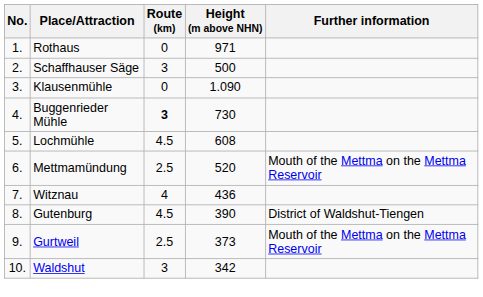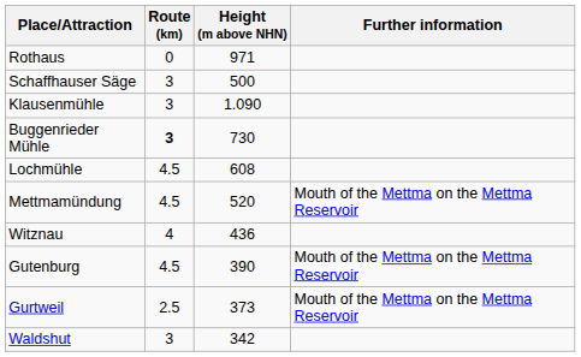 <table class="wikitable toptextcells">
 <tr class="hintergrundfarbe5">
-<th>No.</th>
 <th>Place/Attraction</th>
 <th>Route <br><small>(km)</small></th>
 <th>Height <br><small>(m above NHN)</small></th>
 <th class="unsortable">Further information</th>
 </tr>
 <tr>
-<td style="text-align:center">1.</td>
 <td>Rothaus</td>
 <td style="text-align:center">0</td>
 <td style="text-align:center">971</td>
 <td></td>
 </tr>
 <tr>
-<td style="text-align:center">2.</td>
 <td>Schaffhauser Säge</td>
 <td style="text-align:center">3</td>
 <td style="text-align:center">500</td>
 <td></td>
 </tr>
 <tr>
-<td style="text-align:center">3.</td>
 <td>Klausenmühle</td>
-<td style="text-align:center">0</td>
+<td style="text-align:center">3</td>
 <td style="text-align:center">1.090</td>
 <td></td>
 </tr>
 <tr>
-<td style="text-align:center">4.</td>
 <td>Buggenrieder Mühle</td>
 <td style="text-align:center"><strong>3</strong></td>
 <td style="text-align:center">730</td>
 <td></td>
 </tr>
 <tr>
-<td style="text-align:center">5.</td>
 <td>Lochmühle</td>
 <td style="text-align:center">4.5</td>
 <td style="text-align:center">608</td>
 <td></td>
 </tr>
 <tr>
-<td style="text-align:center">6.</td>
 <td>Mettmamündung</td>
-<td style="text-align:center">2.5</td>
+<td style="text-align:center">4.5</td>
 <td style="text-align:center">520</td>
 <td>Mouth of the <a href='#'>Mettma</a> on the <a href='#'>Mettma Reservoir</a></td>
 </tr>
 <tr>
-<td style="text-align:center">7.</td>
 <td>Witznau</td>
 <td style="text-align:center">4</td>
 <td style="text-align:center">436</td>
 <td></td>
 </tr>
 <tr>
-<td style="text-align:center">8.</td>
 <td>Gutenburg</td>
 <td style="text-align:center">4.5</td>
 <td style="text-align:center">390</td>
-<td>District of Waldshut-Tiengen</td>
+<td>Mouth of the <a href='#'>Mettma</a> on the <a href='#'>Mettma Reservoir</a></td>
 </tr>
 <tr>
-<td style="text-align:center">9.</td>
 <td><a href='#'>Gurtweil</a></td>
 <td style="text-align:center">2.5</td>
 <td style="text-align:center">373</td>
 <td>Mouth of the <a href='#'>Mettma</a> on the <a href='#'>Mettma Reservoir</a></td>
 </tr>
 <tr>
-<td style="text-align:center">10.</td>
 <td><a href='#'>Waldshut</a></td>
 <td style="text-align:center">3</td>
 <td style="text-align:center">342</td>
 <td></td>
 </tr>
 </table>
